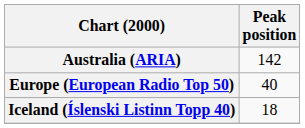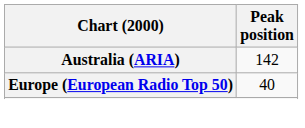 <table class="wikitable sortable plainrowheaders" style="text-align:center">
 <tr>
 <th scope="col">Chart (2000)</th>
 <th scope="col">Peak<br>position</th>
 </tr>
 <tr>
 <th scope="row">Australia (<a href='#'>ARIA</a>)</th>
 <td>142</td>
 </tr>
 <tr>
 <th scope="row">Europe (<a href='#'>European Radio Top 50</a>)</th>
 <td>40</td>
-</tr>
-<tr>
-<th scope="row">Iceland (<a href='#'>Íslenski Listinn Topp 40</a>)</th>
-<td>18</td>
 </tr>
 <tr>
 </tr>
 <tr>
 </tr>
 <tr>
 </tr>
 <tr>
 </tr>
 <tr>
 </tr>
 <tr>
 </tr>
 <tr>
 </tr>
 </table>
